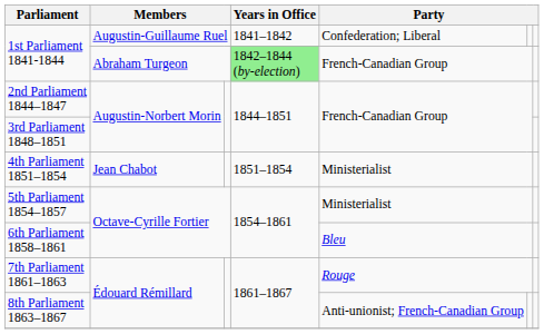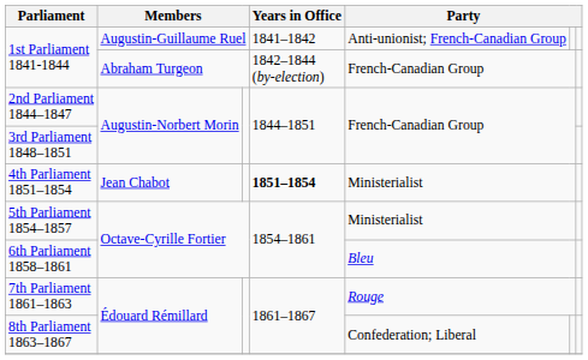 <table class="wikitable">
 <tr>
 <th>Parliament</th>
 <th colspan="2">Members</th>
 <th>Years in Office</th>
 <th Colspan="3">Party</th>
 </tr>
 <tr>
 <td rowspan="2"><a href='#'>1st Parliament</a><br>1841-1844</td>
 <td colspan="2"><a href='#'>Augustin-Guillaume Ruel</a></td>
 <td>1841–1842</td>
-<td>Confederation; Liberal</td>
+<td>Anti-unionist;  <a href='#'>French-Canadian Group</a></td>
 <td></td>
 <td></td>
 </tr>
 <tr>
 <td colspan="2"><a href='#'>Abraham Turgeon</a></td>
-<td style="background: lightgreen;">1842–1844<br>(<em>by-election</em>)</td>
+<td>1842–1844<br>(<em>by-election</em>)</td>
 <td colspan="2">French-Canadian Group</td>
 <td></td>
 </tr>
 <tr>
 <td><a href='#'>2nd Parliament</a><br>1844–1847</td>
 <td rowspan="2"><a href='#'>Augustin-Norbert Morin</a></td>
 <td rowspan="2"></td>
 <td rowspan="2">1844–1851</td>
 <td colspan="2" rowspan="2">French-Canadian Group</td>
 <td></td>
 </tr>
 <tr>
 <td><a href='#'>3rd Parliament</a><br>1848–1851</td>
 <td></td>
 </tr>
 <tr>
 <td><a href='#'>4th Parliament</a><br>1851–1854</td>
 <td><a href='#'>Jean Chabot</a></td>
 <td></td>
-<td>1851–1854</td>
+<td><strong>1851–1854</strong></td>
 <td colspan="2">Ministerialist</td>
 <td></td>
 </tr>
 <tr>
 <td><a href='#'>5th Parliament</a><br>1854–1857</td>
 <td colspan="2"rowspan="2"><a href='#'>Octave-Cyrille Fortier</a></td>
 <td rowspan="2">1854–1861</td>
 <td colspan="2">Ministerialist</td>
 <td></td>
 </tr>
 <tr>
 <td><a href='#'>6th Parliament</a><br>1858–1861</td>
 <td colspan="2"><a href='#'><em>Bleu</em></a></td>
 <td></td>
 </tr>
 <tr>
 <td><a href='#'>7th Parliament</a><br>1861–1863</td>
 <td rowspan="2"><a href='#'>Édouard Rémillard</a></td>
 <td rowspan="2"></td>
 <td rowspan="2">1861–1867</td>
 <td colspan="2"><a href='#'><em>Rouge</em></a></td>
 <td></td>
 </tr>
 <tr>
 <td><a href='#'>8th Parliament</a><br>1863–1867</td>
-<td>Anti-unionist;  <a href='#'>French-Canadian Group</a></td>
+<td>Confederation; Liberal</td>
 <td></td>
 <td></td>
 </tr>
 <tr>
 </tr>
 </table>
